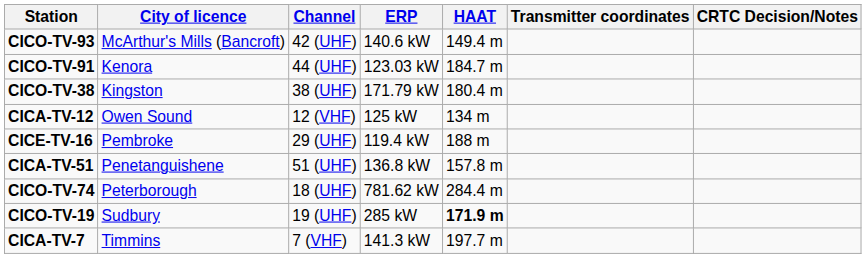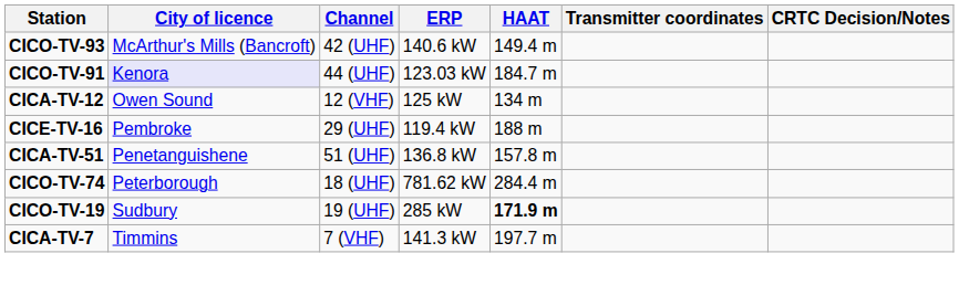 <table class="wikitable sortable">
 <tr>
 <th>Station</th>
 <th><a href='#'>City of licence</a></th>
 <th><a href='#'>Channel</a></th>
 <th><a href='#'>ERP</a></th>
 <th><a href='#'>HAAT</a></th>
 <th>Transmitter coordinates</th>
 <th>CRTC Decision/Notes</th>
 </tr>
 <tr style="vertical-align: top; text-align: left;">
 <td><strong>CICO-TV-93</strong></td>
 <td><a href='#'>McArthur's Mills</a> (<a href='#'>Bancroft</a>)</td>
 <td>42 (<a href='#'>UHF</a>)</td>
 <td>140.6 kW</td>
 <td>149.4 m</td>
 <td></td>
 <td></td>
 </tr>
 <tr style="vertical-align: top; text-align: left;">
 <td><strong>CICO-TV-91</strong></td>
-<td><a href='#'>Kenora</a></td>
+<td style="background: lavender;"><a href='#'>Kenora</a></td>
 <td>44 (<a href='#'>UHF</a>)</td>
 <td>123.03 kW</td>
 <td>184.7 m</td>
-<td></td>
-<td></td>
-</tr>
-<tr style="vertical-align: top; text-align: left;">
-<td><strong>CICO-TV-38</strong></td>
-<td><a href='#'>Kingston</a></td>
-<td>38 (<a href='#'>UHF</a>)</td>
-<td>171.79 kW</td>
-<td>180.4 m</td>
 <td></td>
 <td></td>
 </tr>
 <tr style="vertical-align: top; text-align: left;">
 <td><strong>CICA-TV-12</strong></td>
 <td><a href='#'>Owen Sound</a></td>
 <td>12 (<a href='#'>VHF</a>)</td>
 <td>125 kW</td>
 <td>134 m</td>
 <td></td>
 <td></td>
 </tr>
 <tr style="vertical-align: top; text-align: left;">
 <td><strong>CICE-TV-16</strong></td>
 <td><a href='#'>Pembroke</a></td>
 <td>29 (<a href='#'>UHF</a>)</td>
 <td>119.4 kW</td>
 <td>188 m</td>
 <td></td>
 <td></td>
 </tr>
 <tr style="vertical-align: top; text-align: left;">
 <td><strong>CICA-TV-51</strong></td>
 <td><a href='#'>Penetanguishene</a></td>
 <td>51 (<a href='#'>UHF</a>)</td>
 <td>136.8 kW</td>
 <td>157.8 m</td>
 <td></td>
 <td></td>
 </tr>
 <tr style="vertical-align: top; text-align: left;">
 <td><strong>CICO-TV-74</strong></td>
 <td><a href='#'>Peterborough</a></td>
 <td>18 (<a href='#'>UHF</a>)</td>
 <td>781.62 kW</td>
 <td>284.4 m</td>
 <td></td>
 <td></td>
 </tr>
 <tr style="vertical-align: top; text-align: left;">
 <td><strong>CICO-TV-19</strong></td>
 <td><a href='#'>Sudbury</a></td>
 <td>19 (<a href='#'>UHF</a>)</td>
 <td>285 kW</td>
 <td><strong>171.9 m</strong></td>
 <td></td>
 <td></td>
 </tr>
 <tr style="vertical-align: top; text-align: left;">
 <td><strong>CICA-TV-7</strong></td>
 <td><a href='#'>Timmins</a></td>
 <td>7 (<a href='#'>VHF</a>)</td>
 <td>141.3 kW</td>
 <td>197.7 m</td>
 <td></td>
 <td></td>
 </tr>
 </table>
